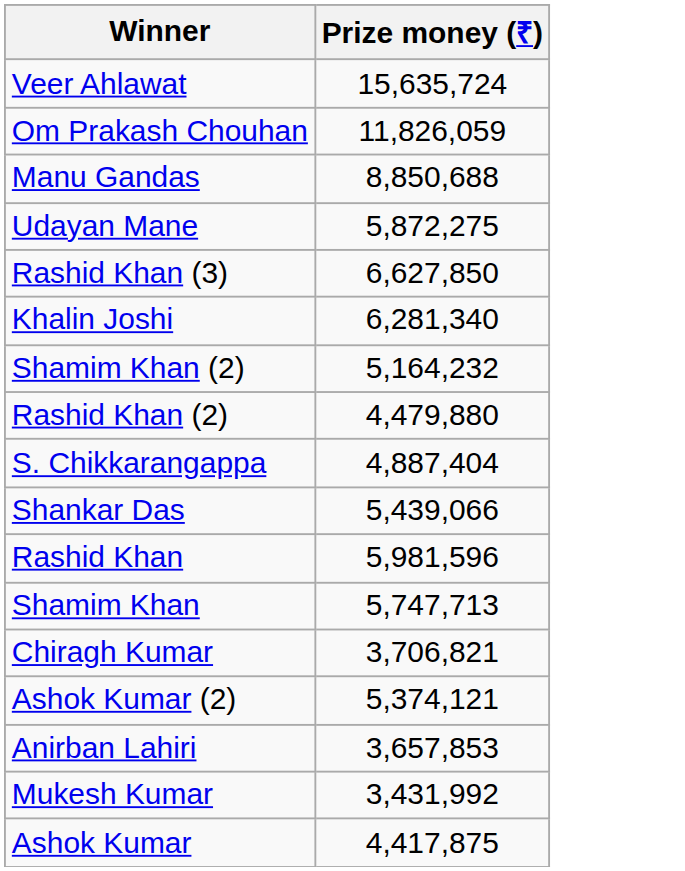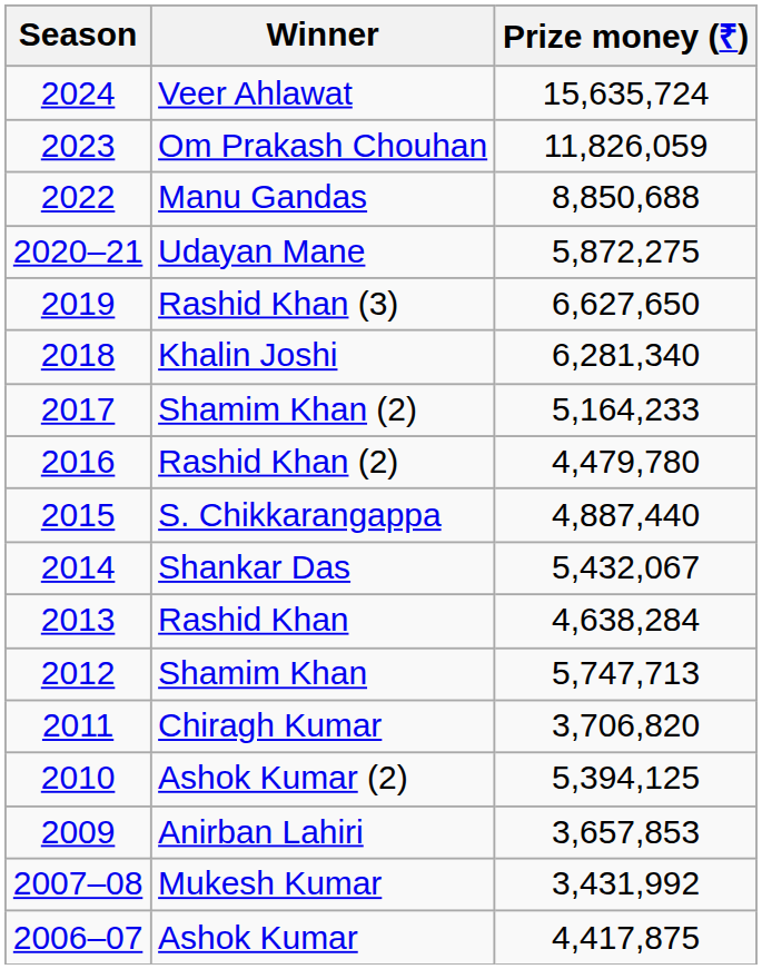 <table class=wikitable>
 <tr>
+<th>Season</th>
 <th>Winner</th>
 <th>Prize money (<a href='#'>₹</a>)</th>
 </tr>
 <tr>
+<td align=center><a href='#'>2024</a></td>
 <td> <a href='#'>Veer Ahlawat</a></td>
 <td align=center>15,635,724</td>
 </tr>
 <tr>
+<td align=center><a href='#'>2023</a></td>
 <td> <a href='#'>Om Prakash Chouhan</a></td>
 <td align=center>11,826,059</td>
 </tr>
 <tr>
+<td align=center><a href='#'>2022</a></td>
 <td> <a href='#'>Manu Gandas</a></td>
 <td align=center>8,850,688</td>
 </tr>
 <tr>
+<td align=center><a href='#'>2020–21</a></td>
 <td> <a href='#'>Udayan Mane</a></td>
 <td align=center>5,872,275</td>
 </tr>
 <tr>
+<td align=center><a href='#'>2019</a></td>
 <td> <a href='#'>Rashid Khan</a> (3)</td>
-<td align=center>6,627,850</td>
+<td align=center>6,627,650</td>
 </tr>
 <tr>
+<td align=center><a href='#'>2018</a></td>
 <td> <a href='#'>Khalin Joshi</a></td>
 <td align=center>6,281,340</td>
 </tr>
 <tr>
+<td align=center><a href='#'>2017</a></td>
 <td> <a href='#'>Shamim Khan</a> (2)</td>
-<td align=center>5,164,232</td>
+<td align=center>5,164,233</td>
 </tr>
 <tr>
+<td align=center><a href='#'>2016</a></td>
 <td> <a href='#'>Rashid Khan</a> (2)</td>
-<td align=center>4,479,880</td>
+<td align=center>4,479,780</td>
 </tr>
 <tr>
+<td align=center><a href='#'>2015</a></td>
 <td> <a href='#'>S. Chikkarangappa</a></td>
-<td align=center>4,887,404</td>
+<td align=center>4,887,440</td>
 </tr>
 <tr>
+<td align=center><a href='#'>2014</a></td>
 <td> <a href='#'>Shankar Das</a></td>
-<td align=center>5,439,066</td>
+<td align=center>5,432,067</td>
 </tr>
 <tr>
+<td align=center><a href='#'>2013</a></td>
 <td> <a href='#'>Rashid Khan</a></td>
-<td align=center>5,981,596</td>
+<td align=center>4,638,284</td>
 </tr>
 <tr>
+<td align=center><a href='#'>2012</a></td>
 <td> <a href='#'>Shamim Khan</a></td>
 <td align=center>5,747,713</td>
 </tr>
 <tr>
+<td align=center><a href='#'>2011</a></td>
 <td> <a href='#'>Chiragh Kumar</a></td>
-<td align=center>3,706,821</td>
+<td align=center>3,706,820</td>
 </tr>
 <tr>
+<td align=center><a href='#'>2010</a></td>
 <td> <a href='#'>Ashok Kumar</a> (2)</td>
-<td align=center>5,374,121</td>
+<td align=center>5,394,125</td>
 </tr>
 <tr>
+<td align=center><a href='#'>2009</a></td>
 <td> <a href='#'>Anirban Lahiri</a></td>
 <td align=center>3,657,853</td>
 </tr>
 <tr>
+<td align=center><a href='#'>2007–08</a></td>
 <td> <a href='#'>Mukesh Kumar</a></td>
 <td align=center>3,431,992</td>
 </tr>
 <tr>
+<td align=center><a href='#'>2006–07</a></td>
 <td> <a href='#'>Ashok Kumar</a></td>
 <td align=center>4,417,875</td>
 </tr>
 </table>
